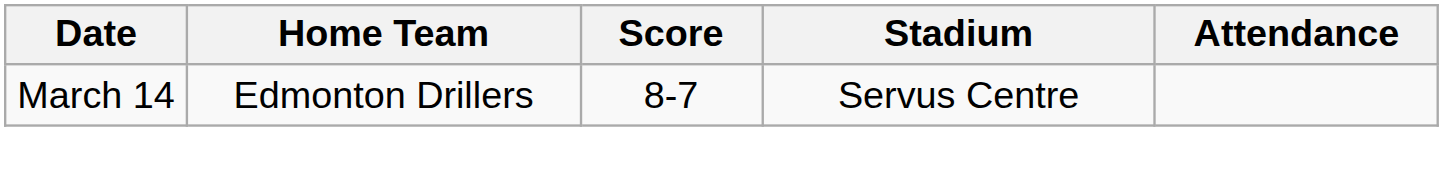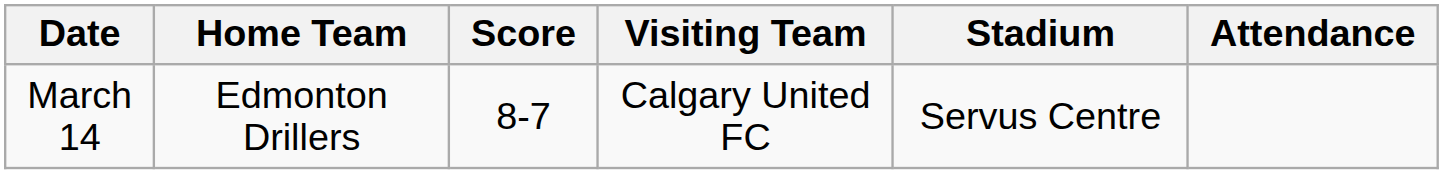 <table class="wikitable" style="text-align:center;">
 <tr>
 <th bgcolor="#DDDDFF" width="5%">Date</th>
 <th bgcolor="#DDDDFF" width="15%">Home Team</th>
 <th bgcolor="#DDDDFF" width="5%">Score</th>
+<th bgcolor="#DDDDFF" width="15%">Visiting Team</th>
 <th bgcolor="#DDDDFF" width="15%">Stadium</th>
 <th bgcolor="#DDDDFF" width="5%">Attendance</th>
 </tr>
 <tr>
 <td>March 14</td>
 <td>Edmonton Drillers</td>
 <td>8-7</td>
+<td>Calgary United FC</td>
 <td>Servus Centre</td>
 <td></td>
 </tr>
 </table>
